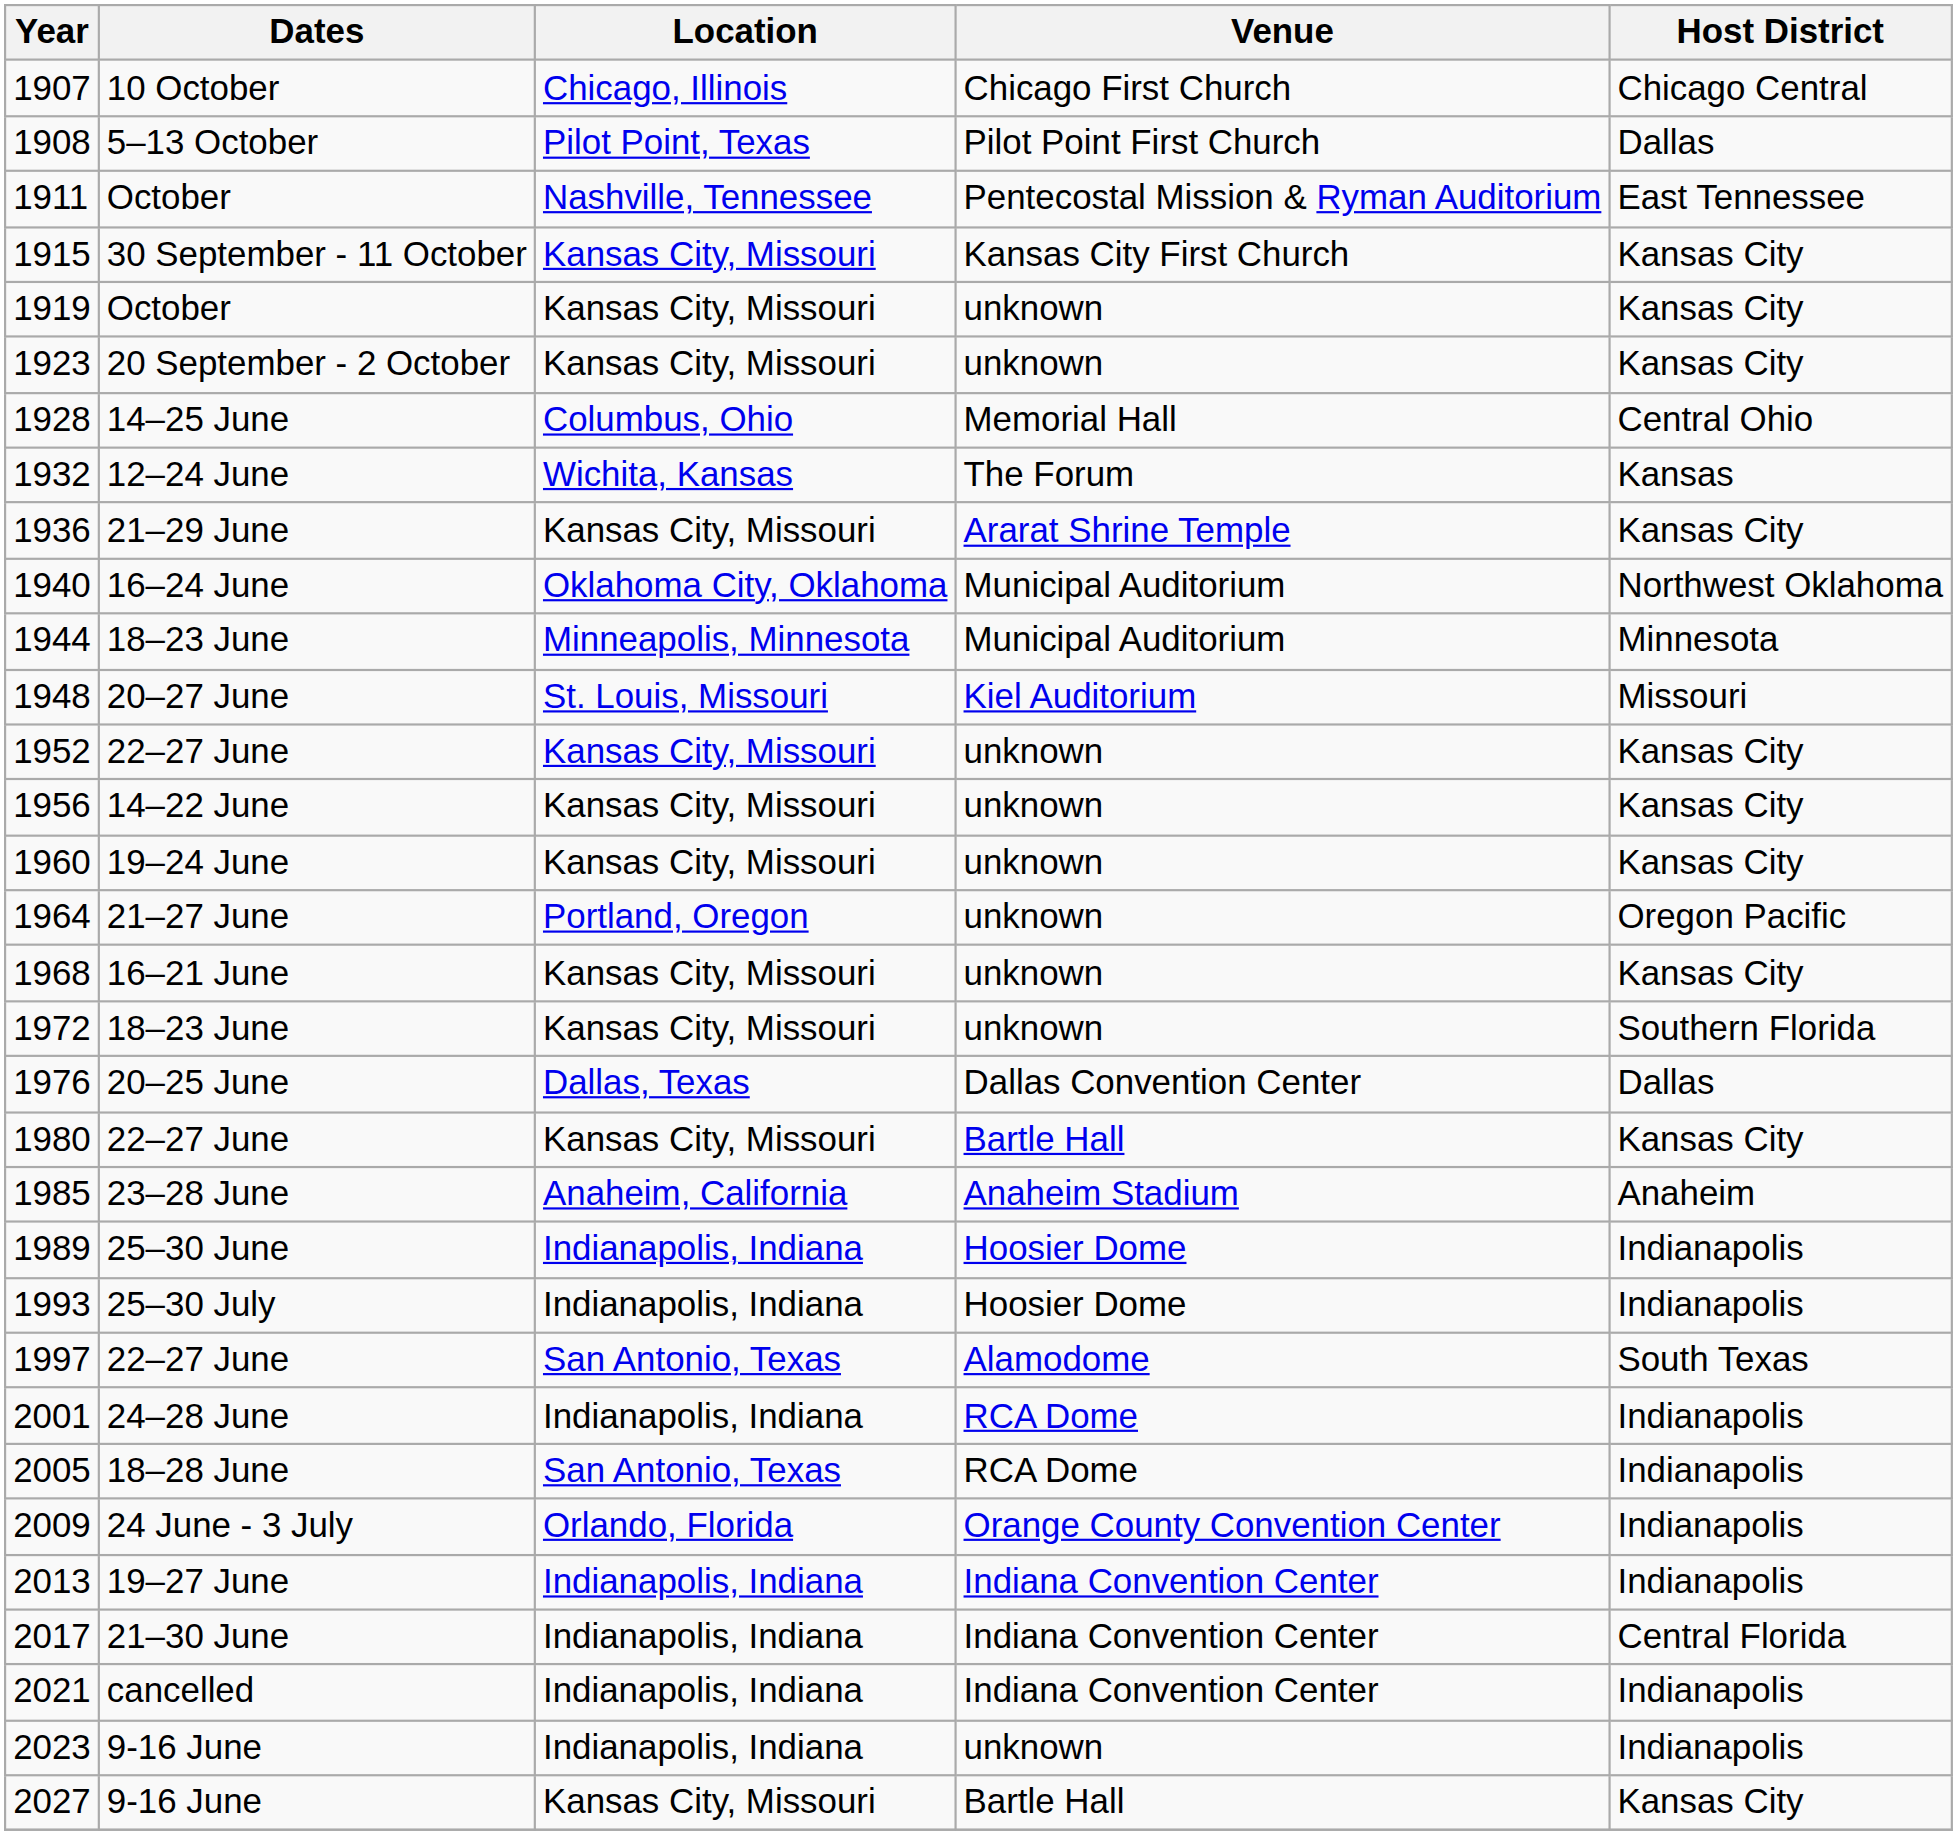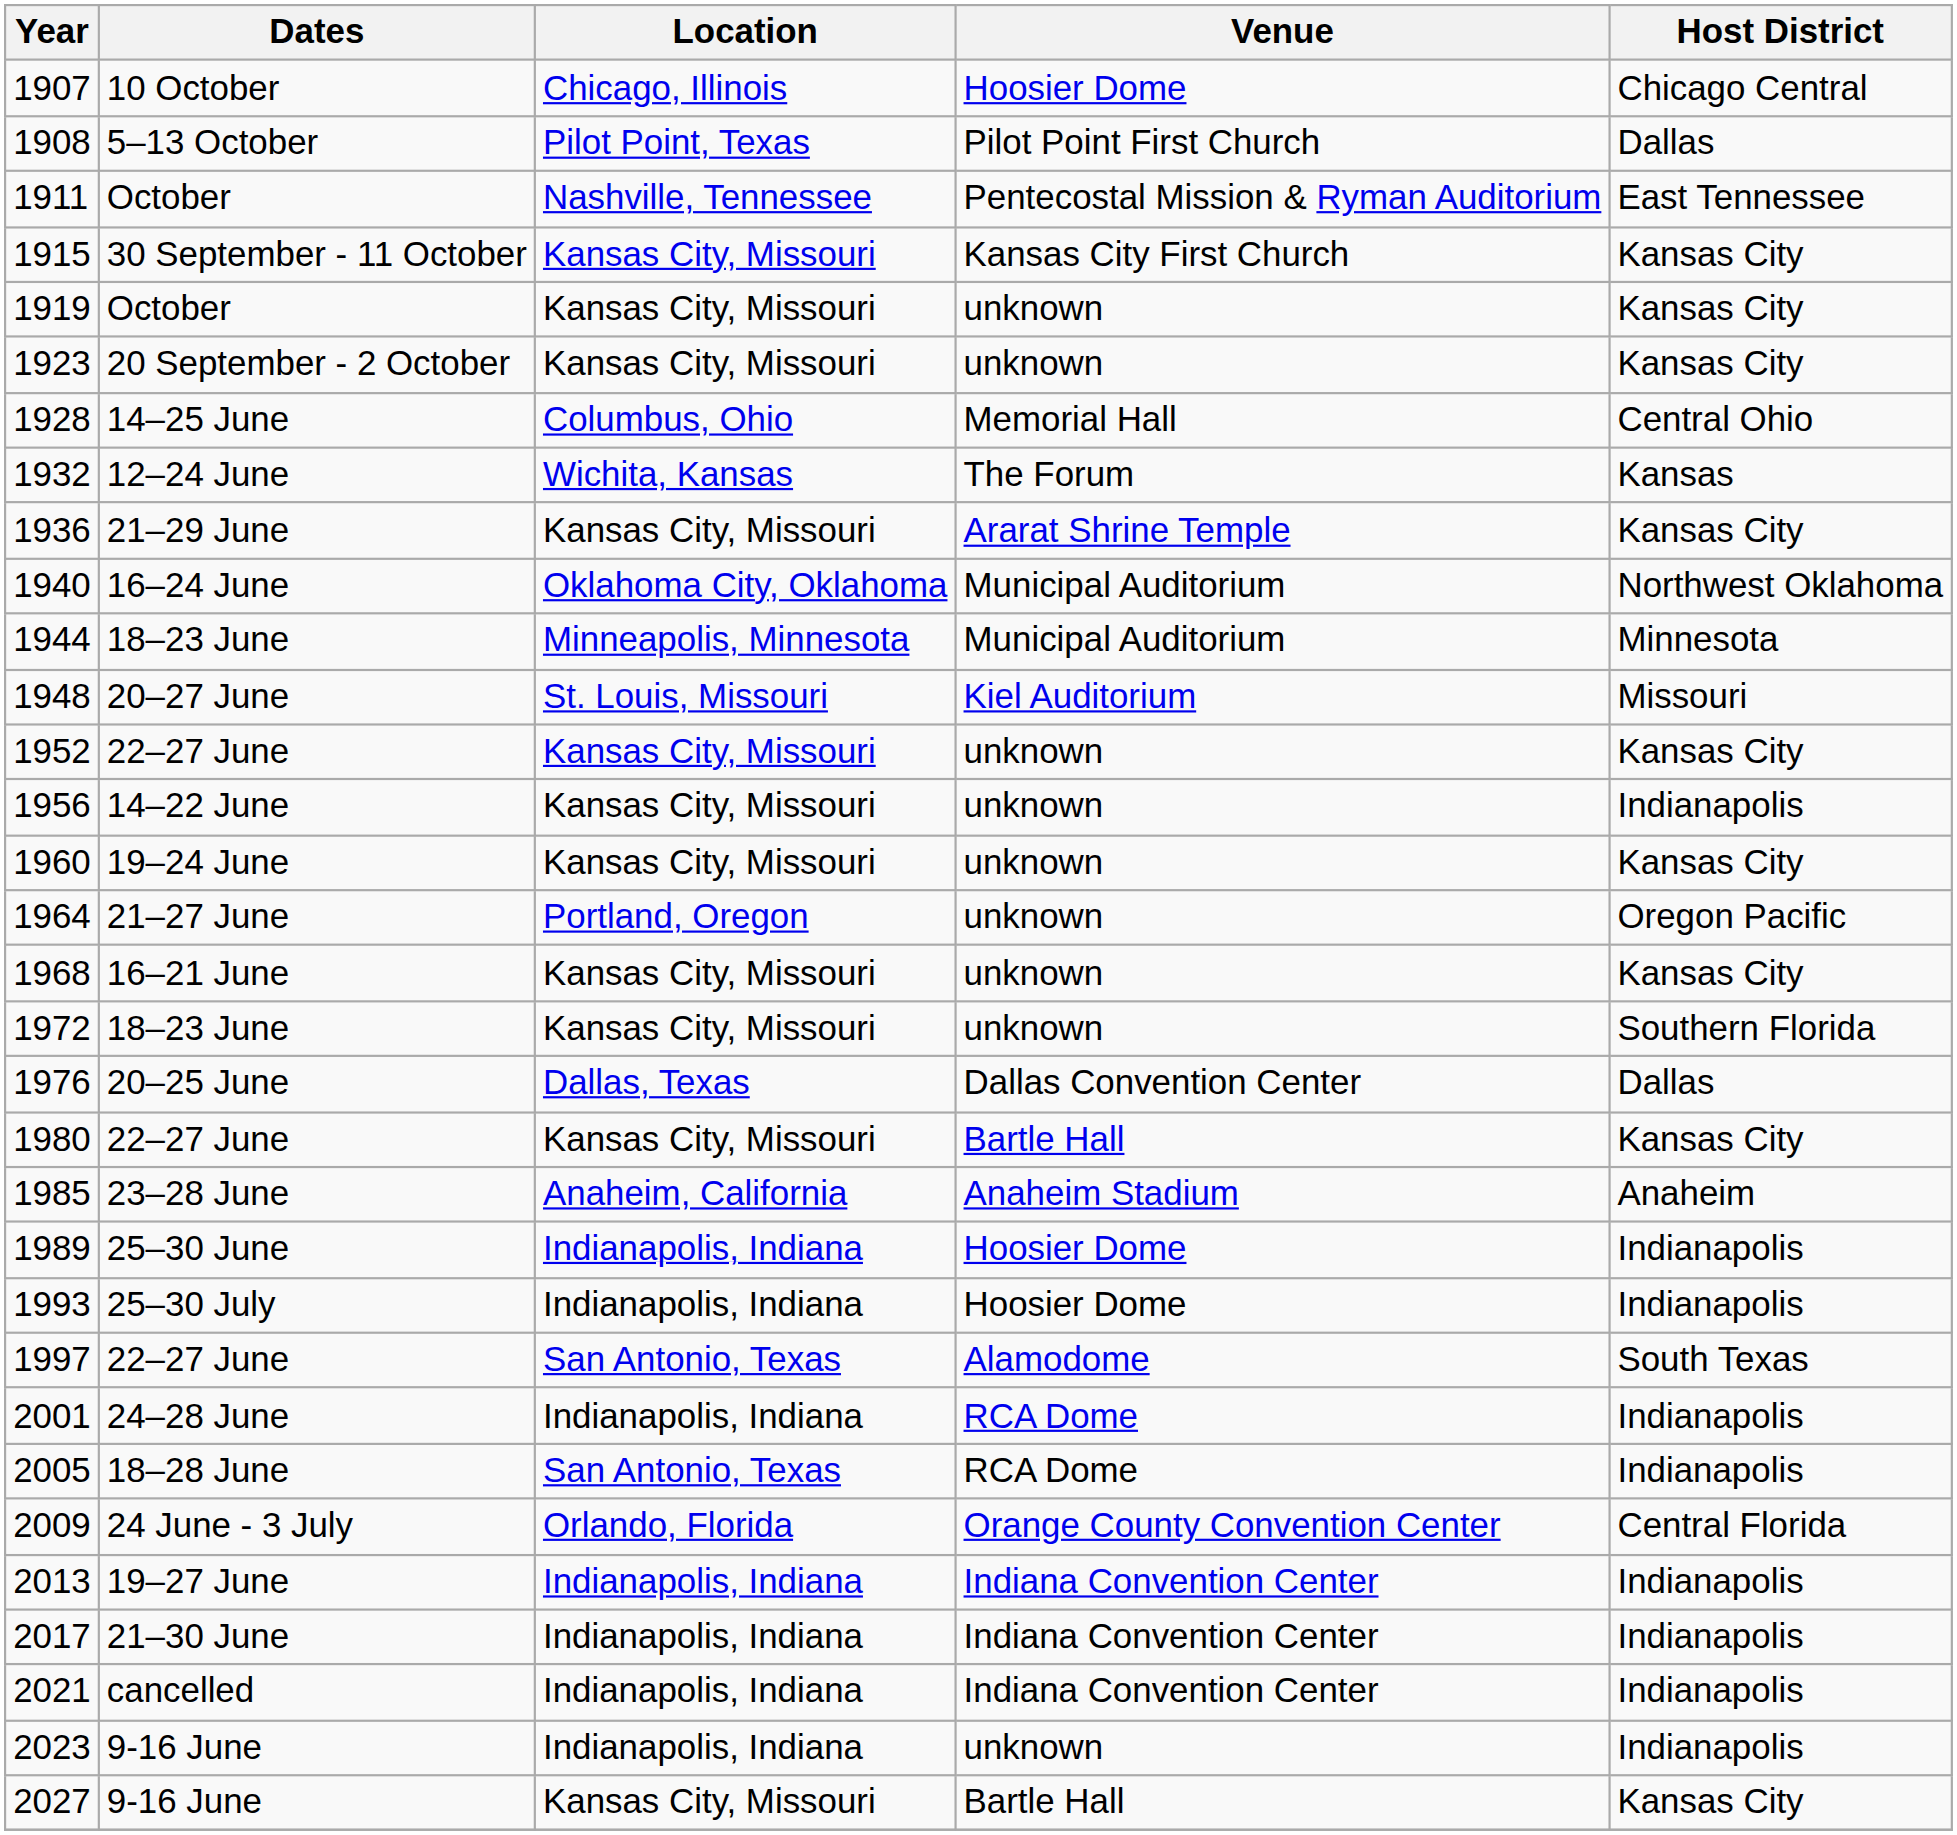 <table class=wikitable>
 <tr>
 <th>Year</th>
 <th>Dates</th>
 <th>Location</th>
 <th>Venue</th>
 <th>Host District</th>
 </tr>
 <tr>
 <td>1907</td>
 <td>10 October</td>
 <td><a href='#'>Chicago, Illinois</a></td>
-<td>Chicago First Church</td>
+<td><a href='#'>Hoosier Dome</a></td>
 <td>Chicago Central </td>
 </tr>
 <tr>
 <td>1908</td>
 <td>5–13 October</td>
 <td><a href='#'>Pilot Point, Texas</a></td>
 <td>Pilot Point First Church</td>
 <td>Dallas </td>
 </tr>
 <tr>
 <td>1911</td>
 <td>October</td>
 <td><a href='#'>Nashville, Tennessee</a></td>
 <td>Pentecostal Mission & <a href='#'>Ryman Auditorium</a></td>
 <td>East Tennessee</td>
 </tr>
 <tr>
 <td>1915</td>
 <td>30 September - 11 October</td>
 <td><a href='#'>Kansas City, Missouri</a></td>
 <td>Kansas City First Church</td>
 <td>Kansas City </td>
 </tr>
 <tr>
 <td>1919</td>
 <td>October</td>
 <td>Kansas City, Missouri</td>
 <td>unknown</td>
 <td>Kansas City </td>
 </tr>
 <tr>
 <td>1923</td>
 <td>20 September - 2 October</td>
 <td>Kansas City, Missouri</td>
 <td>unknown</td>
 <td>Kansas City</td>
 </tr>
 <tr>
 <td>1928</td>
 <td>14–25 June</td>
 <td><a href='#'>Columbus, Ohio</a></td>
 <td>Memorial Hall</td>
 <td>Central Ohio</td>
 </tr>
 <tr>
 <td>1932</td>
 <td>12–24 June</td>
 <td><a href='#'>Wichita, Kansas</a></td>
 <td>The Forum</td>
 <td>Kansas</td>
 </tr>
 <tr>
 <td>1936</td>
 <td>21–29 June</td>
 <td>Kansas City, Missouri</td>
 <td><a href='#'>Ararat Shrine Temple</a></td>
 <td>Kansas City</td>
 </tr>
 <tr>
 <td>1940</td>
 <td>16–24 June</td>
 <td><a href='#'>Oklahoma City, Oklahoma</a></td>
 <td>Municipal Auditorium</td>
 <td>Northwest Oklahoma</td>
 </tr>
 <tr>
 <td>1944</td>
 <td>18–23 June</td>
 <td><a href='#'>Minneapolis, Minnesota</a></td>
 <td>Municipal Auditorium</td>
 <td>Minnesota</td>
 </tr>
 <tr>
 <td>1948</td>
 <td>20–27 June</td>
 <td><a href='#'>St. Louis, Missouri</a></td>
 <td><a href='#'>Kiel Auditorium</a></td>
 <td>Missouri</td>
 </tr>
 <tr>
 <td>1952</td>
 <td>22–27 June</td>
 <td><a href='#'>Kansas City, Missouri</a></td>
 <td>unknown</td>
 <td>Kansas City</td>
 </tr>
 <tr>
 <td>1956</td>
 <td>14–22 June</td>
 <td>Kansas City, Missouri</td>
 <td>unknown</td>
-<td>Kansas City</td>
+<td>Indianapolis</td>
 </tr>
 <tr>
 <td>1960</td>
 <td>19–24 June</td>
 <td>Kansas City, Missouri</td>
 <td>unknown</td>
 <td>Kansas City</td>
 </tr>
 <tr>
 <td>1964</td>
 <td>21–27 June</td>
 <td><a href='#'>Portland, Oregon</a></td>
 <td>unknown</td>
 <td>Oregon Pacific</td>
 </tr>
 <tr>
 <td>1968</td>
 <td>16–21 June</td>
 <td>Kansas City, Missouri</td>
 <td>unknown</td>
 <td>Kansas City</td>
 </tr>
 <tr>
 <td>1972</td>
 <td>18–23 June</td>
 <td>Kansas City, Missouri</td>
 <td>unknown</td>
 <td>Southern Florida</td>
 </tr>
 <tr>
 <td>1976</td>
 <td>20–25 June</td>
 <td><a href='#'>Dallas, Texas</a></td>
 <td>Dallas Convention Center</td>
 <td>Dallas</td>
 </tr>
 <tr>
 <td>1980</td>
 <td>22–27 June</td>
 <td>Kansas City, Missouri</td>
 <td><a href='#'>Bartle Hall</a></td>
 <td>Kansas City</td>
 </tr>
 <tr>
 <td>1985</td>
 <td>23–28 June</td>
 <td><a href='#'>Anaheim, California</a></td>
 <td><a href='#'>Anaheim Stadium</a></td>
 <td>Anaheim</td>
 </tr>
 <tr>
 <td>1989</td>
 <td>25–30 June</td>
 <td><a href='#'>Indianapolis, Indiana</a></td>
 <td><a href='#'>Hoosier Dome</a></td>
 <td>Indianapolis</td>
 </tr>
 <tr>
 <td>1993</td>
 <td>25–30 July</td>
 <td>Indianapolis, Indiana</td>
 <td>Hoosier Dome</td>
 <td>Indianapolis</td>
 </tr>
 <tr>
 <td>1997</td>
 <td>22–27 June</td>
 <td><a href='#'>San Antonio, Texas</a></td>
 <td><a href='#'>Alamodome</a></td>
 <td>South Texas</td>
 </tr>
 <tr>
 <td>2001</td>
 <td>24–28 June</td>
 <td>Indianapolis, Indiana</td>
 <td><a href='#'>RCA Dome</a></td>
 <td>Indianapolis</td>
 </tr>
 <tr>
 <td>2005</td>
 <td>18–28 June</td>
 <td><a href='#'>San Antonio, Texas</a></td>
 <td>RCA Dome</td>
 <td>Indianapolis</td>
 </tr>
 <tr>
 <td>2009</td>
 <td>24 June - 3 July</td>
 <td><a href='#'>Orlando, Florida</a></td>
 <td><a href='#'>Orange County Convention Center</a></td>
-<td>Indianapolis</td>
+<td>Central Florida</td>
 </tr>
 <tr>
 <td>2013</td>
 <td>19–27 June</td>
 <td><a href='#'>Indianapolis, Indiana</a></td>
 <td><a href='#'>Indiana Convention Center</a></td>
 <td>Indianapolis</td>
 </tr>
 <tr>
 <td>2017</td>
 <td>21–30 June</td>
 <td>Indianapolis, Indiana</td>
 <td>Indiana Convention Center</td>
-<td>Central Florida</td>
+<td>Indianapolis</td>
 </tr>
 <tr>
 <td>2021</td>
 <td>cancelled</td>
 <td>Indianapolis, Indiana</td>
 <td>Indiana Convention Center</td>
 <td>Indianapolis</td>
 </tr>
 <tr>
 <td>2023</td>
 <td>9-16 June</td>
 <td>Indianapolis, Indiana</td>
 <td>unknown</td>
 <td>Indianapolis</td>
 </tr>
 <tr>
 <td>2027</td>
 <td>9-16 June</td>
 <td>Kansas City, Missouri</td>
 <td>Bartle Hall</td>
 <td>Kansas City</td>
 </tr>
 <tr>
 </tr>
 </table>
